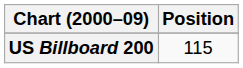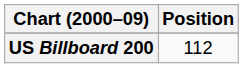 <table class="wikitable plainrowheaders">
 <tr>
 <th scope="col">Chart (2000–09)</th>
 <th scope="col">Position</th>
 </tr>
 <tr>
 </tr>
 <tr>
 <th scope="row">US <em>Billboard</em> 200</th>
-<td align="center">115</td>
+<td align="center">112</td>
 </tr>
 </table>
